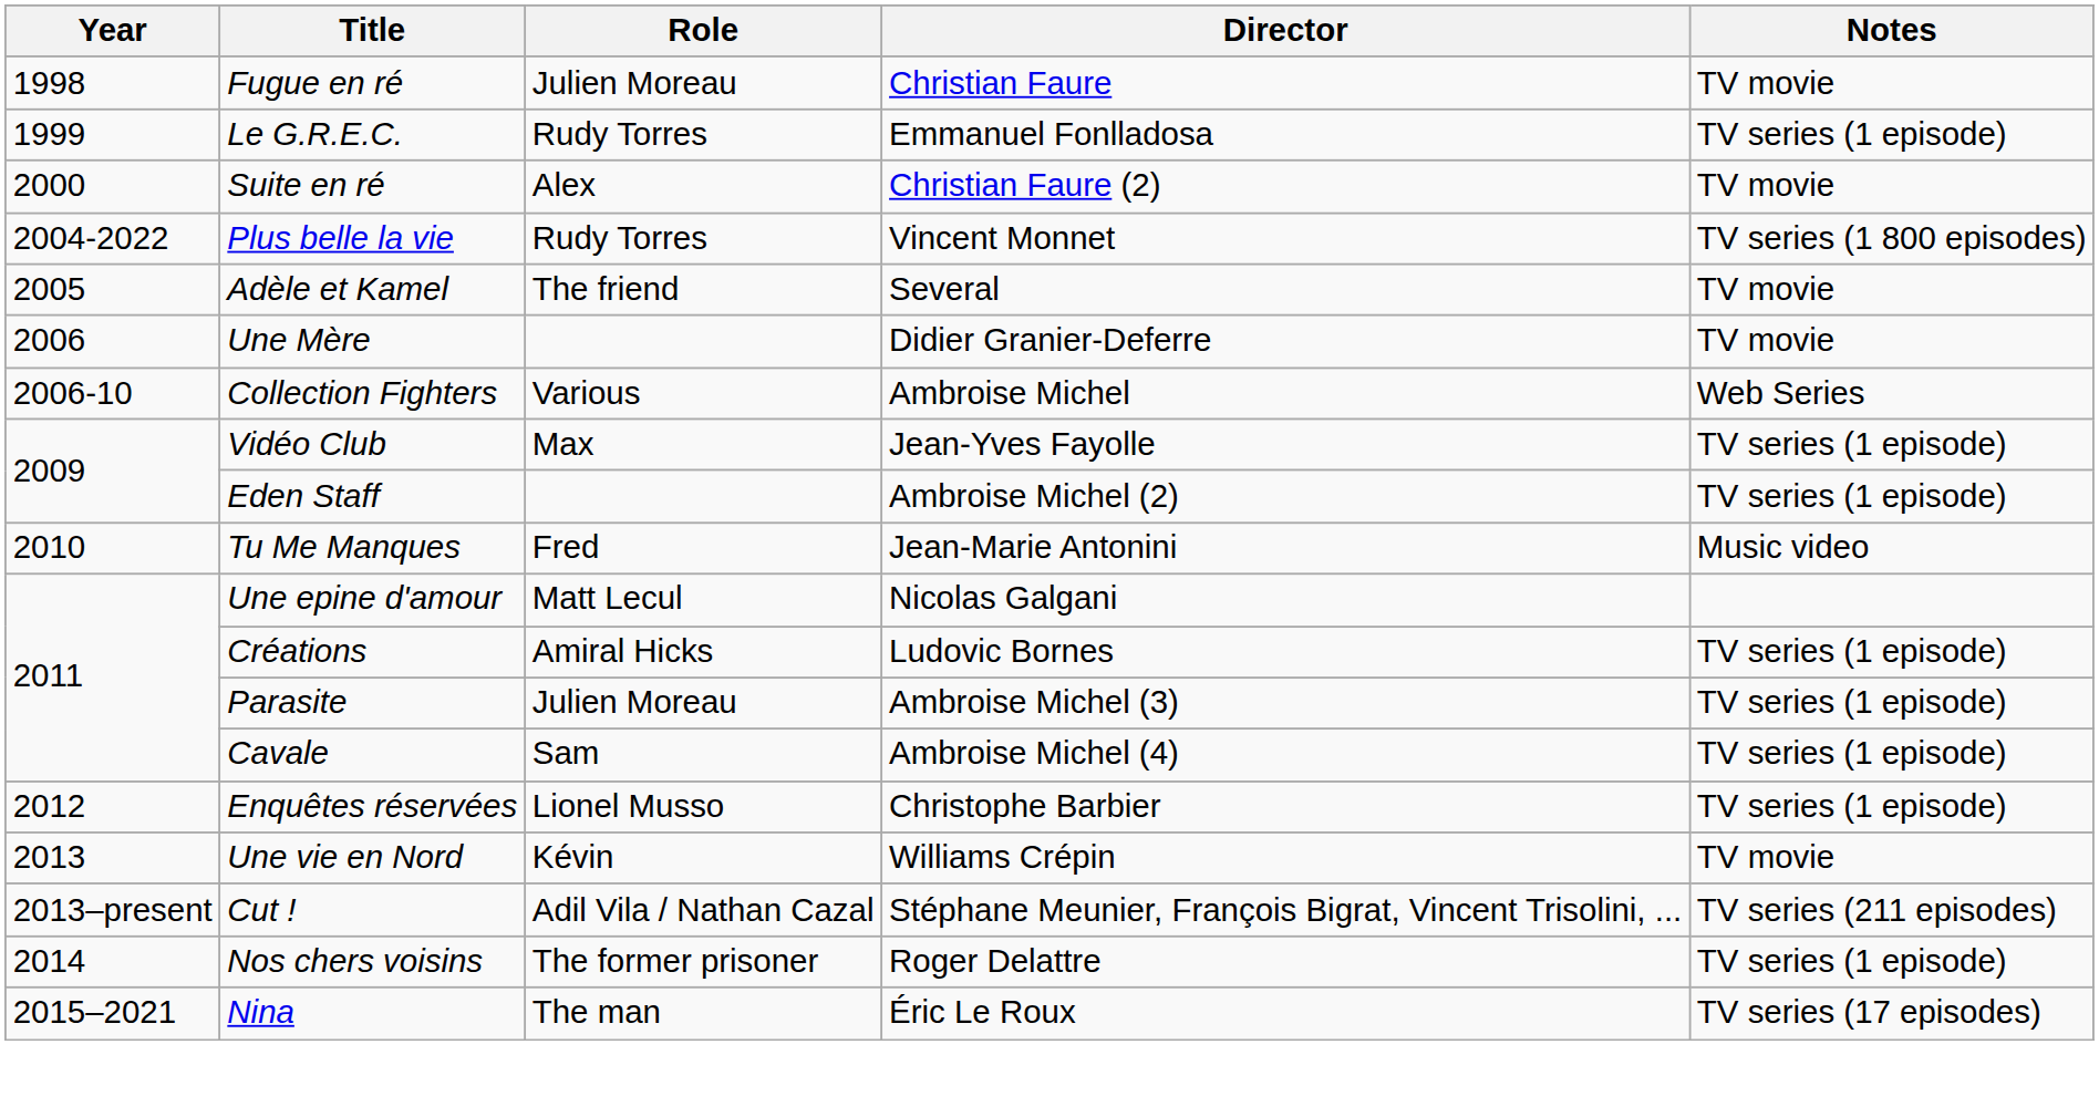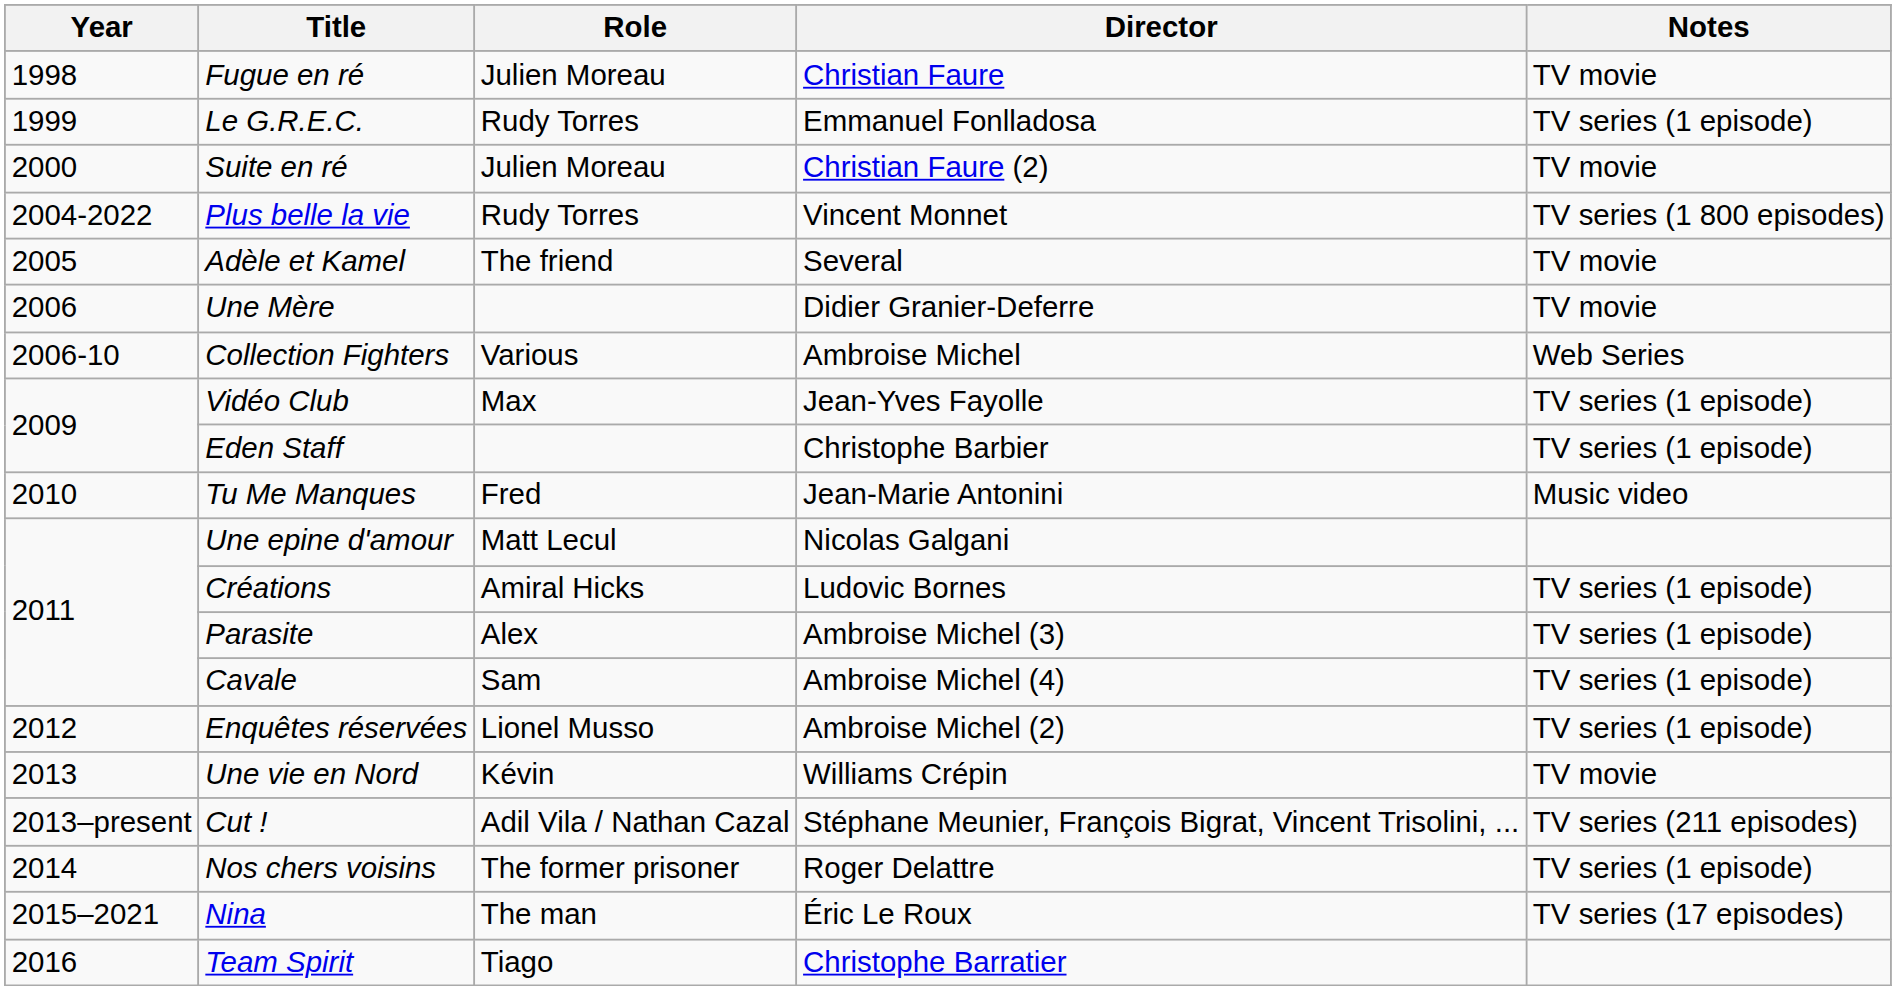 <table class="wikitable">
 <tr>
 <th>Year</th>
 <th>Title</th>
 <th>Role</th>
 <th>Director</th>
 <th>Notes</th>
 </tr>
 <tr>
 <td rowspan=1>1998</td>
 <td><em>Fugue en ré</em></td>
 <td>Julien Moreau</td>
 <td><a href='#'>Christian Faure</a></td>
 <td>TV movie</td>
 </tr>
 <tr>
 <td rowspan=1>1999</td>
 <td><em>Le G.R.E.C.</em></td>
 <td>Rudy Torres</td>
 <td>Emmanuel Fonlladosa</td>
 <td>TV series (1 episode)</td>
 </tr>
 <tr>
 <td rowspan=1>2000</td>
 <td><em>Suite en ré</em></td>
-<td>Alex</td>
+<td>Julien Moreau</td>
 <td><a href='#'>Christian Faure</a> (2)</td>
 <td>TV movie</td>
 </tr>
 <tr>
 <td rowspan=1>2004-2022</td>
 <td><em><a href='#'>Plus belle la vie</a></em></td>
 <td>Rudy Torres</td>
 <td>Vincent Monnet</td>
 <td>TV series (1 800 episodes)</td>
 </tr>
 <tr>
 <td rowspan=1>2005</td>
 <td><em>Adèle et Kamel</em></td>
 <td>The friend</td>
 <td>Several</td>
 <td>TV movie</td>
 </tr>
 <tr>
 <td rowspan=1>2006</td>
 <td><em>Une Mère</em></td>
 <td></td>
 <td>Didier Granier-Deferre</td>
 <td>TV movie</td>
 </tr>
 <tr>
 <td rowspan=1>2006-10</td>
 <td><em>Collection Fighters</em></td>
 <td>Various</td>
 <td>Ambroise Michel</td>
 <td>Web Series</td>
 </tr>
 <tr>
 <td rowspan=2>2009</td>
 <td><em>Vidéo Club</em></td>
 <td>Max</td>
 <td>Jean-Yves Fayolle</td>
 <td>TV series (1 episode)</td>
 </tr>
 <tr>
 <td><em>Eden Staff</em></td>
 <td></td>
-<td>Ambroise Michel (2)</td>
+<td>Christophe Barbier</td>
 <td>TV series (1 episode)</td>
 </tr>
 <tr>
 <td rowspan=1>2010</td>
 <td><em>Tu Me Manques</em></td>
 <td>Fred</td>
 <td>Jean-Marie Antonini</td>
 <td>Music video</td>
 </tr>
 <tr>
 <td rowspan=4>2011</td>
 <td><em>Une epine d'amour</em></td>
 <td>Matt Lecul</td>
 <td>Nicolas Galgani</td>
 <td></td>
 </tr>
 <tr>
 <td><em>Créations</em></td>
 <td>Amiral Hicks</td>
 <td>Ludovic Bornes</td>
 <td>TV series (1 episode)</td>
 </tr>
 <tr>
 <td><em>Parasite</em></td>
-<td>Julien Moreau</td>
+<td>Alex</td>
 <td>Ambroise Michel (3)</td>
 <td>TV series (1 episode)</td>
 </tr>
 <tr>
 <td><em>Cavale</em></td>
 <td>Sam</td>
 <td>Ambroise Michel (4)</td>
 <td>TV series (1 episode)</td>
 </tr>
 <tr>
 <td rowspan=1>2012</td>
 <td><em>Enquêtes réservées</em></td>
 <td>Lionel Musso</td>
-<td>Christophe Barbier</td>
+<td>Ambroise Michel (2)</td>
 <td>TV series (1 episode)</td>
 </tr>
 <tr>
 <td rowspan=1>2013</td>
 <td><em>Une vie en Nord</em></td>
 <td>Kévin</td>
 <td>Williams Crépin</td>
 <td>TV movie</td>
 </tr>
 <tr>
 <td rowspan=1>2013–present</td>
 <td><em>Cut !</em></td>
 <td>Adil Vila / Nathan Cazal</td>
 <td>Stéphane Meunier, François Bigrat, Vincent Trisolini, ...</td>
 <td>TV series (211 episodes)</td>
 </tr>
 <tr>
 <td>2014</td>
 <td><em>Nos chers voisins</em></td>
 <td>The former prisoner</td>
 <td>Roger Delattre</td>
 <td>TV series (1 episode)</td>
 </tr>
 <tr>
 <td>2015–2021</td>
 <td><em><a href='#'>Nina</a></em></td>
 <td>The man</td>
 <td>Éric Le Roux</td>
 <td>TV series (17 episodes)</td>
 </tr>
 <tr>
+<td>2016</td>
+<td><em><a href='#'>Team Spirit</a></em></td>
+<td>Tiago</td>
+<td><a href='#'>Christophe Barratier</a></td>
+<td></td>
+</tr>
+<tr>
 </tr>
 </table>
